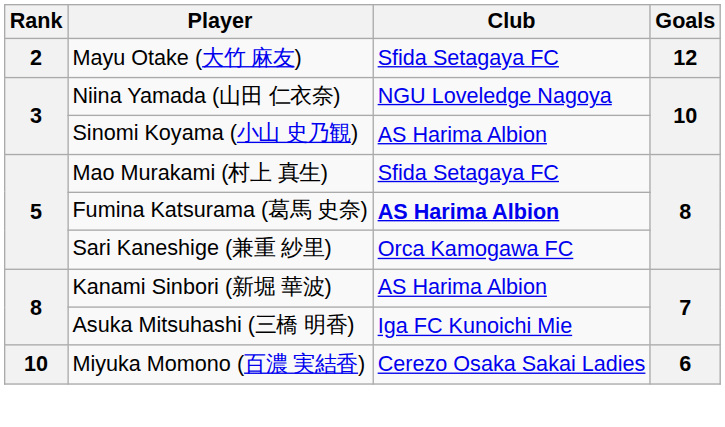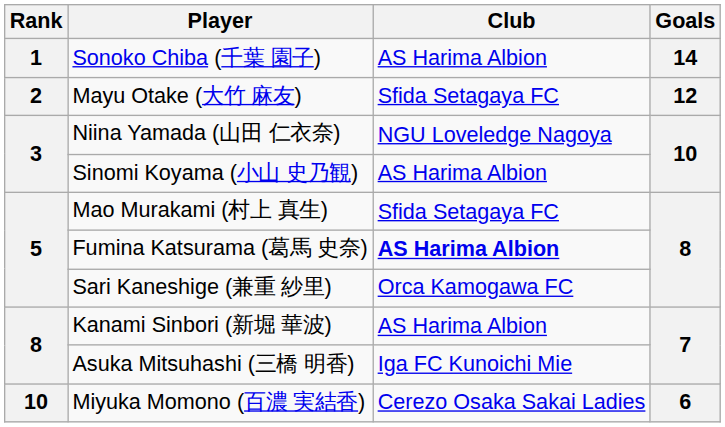 <table class="wikitable">
 <tr>
 <th>Rank</th>
 <th>Player</th>
 <th>Club</th>
 <th>Goals</th>
+</tr>
+<tr>
+<th>1</th>
+<td> <a href='#'>Sonoko Chiba</a> (<a href='#'>千葉 園子</a>)</td>
+<td><a href='#'>AS Harima Albion</a></td>
+<th>14</th>
 </tr>
 <tr>
 <th>2</th>
 <td> Mayu Otake (<a href='#'>大竹 麻友</a>)</td>
 <td><a href='#'>Sfida Setagaya FC</a></td>
 <th>12</th>
 </tr>
 <tr>
 <th rowspan="2">3</th>
 <td> Niina Yamada (山田 仁衣奈)</td>
 <td><a href='#'>NGU Loveledge Nagoya</a></td>
 <th rowspan="2">10</th>
 </tr>
 <tr>
 <td> Sinomi Koyama (<a href='#'>小山 史乃観</a>)</td>
 <td><a href='#'>AS Harima Albion</a></td>
 </tr>
 <tr>
 <th rowspan="3">5</th>
 <td> Mao Murakami (村上 真生)</td>
 <td><a href='#'>Sfida Setagaya FC</a></td>
 <th rowspan="3">8</th>
 </tr>
 <tr>
 <td> Fumina Katsurama (葛馬 史奈)</td>
 <td><strong><a href='#'>AS Harima Albion</a></strong></td>
 </tr>
 <tr>
 <td> Sari Kaneshige (兼重 紗里)</td>
 <td><a href='#'>Orca Kamogawa FC</a></td>
 </tr>
 <tr>
 <th rowspan="2">8</th>
 <td> Kanami Sinbori (新堀 華波)</td>
 <td><a href='#'>AS Harima Albion</a></td>
 <th rowspan="2">7</th>
 </tr>
 <tr>
 <td> Asuka Mitsuhashi (三橋 明香)</td>
 <td><a href='#'>Iga FC Kunoichi Mie</a></td>
 </tr>
 <tr>
 <th>10</th>
 <td> Miyuka Momono (<a href='#'>百濃 実結香</a>)</td>
 <td><a href='#'>Cerezo Osaka Sakai Ladies</a></td>
 <th>6</th>
 </tr>
 </table>
